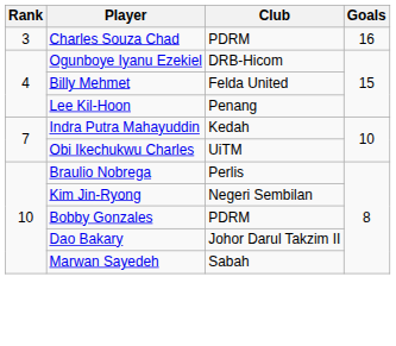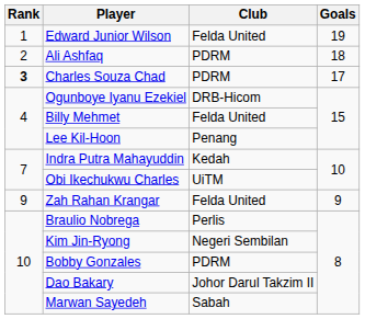 <table class="wikitable" style="text-align:center">
 <tr>
 <th>Rank</th>
 <th>Player</th>
 <th>Club</th>
 <th>Goals</th>
 </tr>
 <tr>
-<td rowspan="1">3</td>
+<td rowspan="1">1</td>
+<td align="left"> <a href='#'>Edward Junior Wilson</a></td>
+<td align="left">Felda United</td>
+<td rowspan="1">19</td>
+</tr>
+<tr>
+<td rowspan="1">2</td>
+<td align="left"> <a href='#'>Ali Ashfaq</a></td>
+<td align="left">PDRM</td>
+<td rowspan="1">18</td>
+</tr>
+<tr>
+<td rowspan="1"><strong>3</strong></td>
 <td align="left"> <a href='#'>Charles Souza Chad</a></td>
 <td align="left">PDRM</td>
-<td rowspan="1">16</td>
+<td rowspan="1">17</td>
 </tr>
 <tr>
 <td rowspan="3">4</td>
 <td align="left"> <a href='#'>Ogunboye Iyanu Ezekiel</a></td>
 <td align="left">DRB-Hicom</td>
 <td rowspan="3">15</td>
 </tr>
 <tr>
 <td align="left"> <a href='#'>Billy Mehmet</a></td>
 <td align="left">Felda United</td>
 </tr>
 <tr>
 <td align="left"> <a href='#'>Lee Kil-Hoon</a></td>
 <td align="left">Penang</td>
 </tr>
 <tr>
 <td rowspan="2">7</td>
 <td align="left"> <a href='#'>Indra Putra Mahayuddin</a></td>
 <td align="left">Kedah</td>
 <td rowspan="2">10</td>
 </tr>
 <tr>
 <td align="left"> <a href='#'>Obi Ikechukwu Charles</a></td>
 <td align="left">UiTM</td>
 </tr>
 <tr>
+<td rowspan="1">9</td>
+<td align="left"> <a href='#'>Zah Rahan Krangar</a></td>
+<td align="left">Felda United</td>
+<td rowspan="1">9</td>
+</tr>
+<tr>
 <td rowspan="5">10</td>
 <td align="left"> <a href='#'>Braulio Nobrega</a></td>
 <td align="left">Perlis</td>
 <td rowspan="5">8</td>
 </tr>
 <tr>
 <td align="left"> <a href='#'>Kim Jin-Ryong</a></td>
 <td align="left">Negeri Sembilan</td>
 </tr>
 <tr>
 <td align="left"> <a href='#'>Bobby Gonzales</a></td>
 <td align="left">PDRM</td>
 </tr>
 <tr>
 <td align="left"> <a href='#'>Dao Bakary</a></td>
 <td align="left">Johor Darul Takzim II</td>
 </tr>
 <tr>
 <td align="left"> <a href='#'>Marwan Sayedeh</a></td>
 <td align="left">Sabah</td>
 </tr>
 </table>
